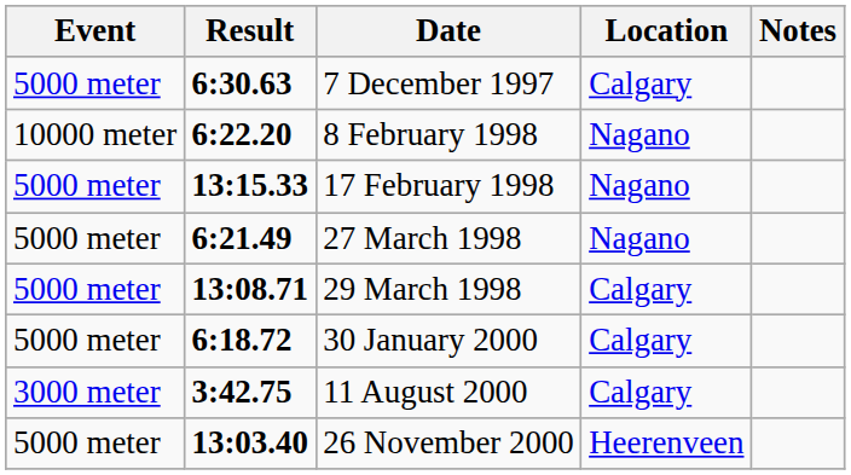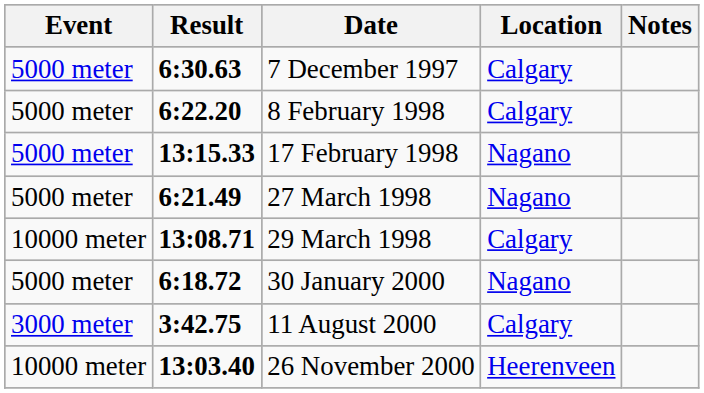 <table class='wikitable'>
 <tr>
 <th>Event</th>
 <th>Result</th>
 <th>Date</th>
 <th>Location</th>
 <th>Notes</th>
 </tr>
 <tr>
 <td><a href='#'>5000 meter</a></td>
 <td><strong>6:30.63</strong></td>
 <td>7 December 1997</td>
 <td align=left><a href='#'>Calgary</a></td>
 <td></td>
 </tr>
 <tr>
-<td>10000 meter</td>
+<td>5000 meter</td>
 <td><strong>6:22.20</strong></td>
 <td>8 February 1998</td>
-<td align=left><a href='#'>Nagano</a></td>
+<td align=left><a href='#'>Calgary</a></td>
 <td></td>
 </tr>
 <tr>
 <td><a href='#'>5000 meter</a></td>
 <td><strong>13:15.33</strong></td>
 <td>17 February 1998</td>
 <td align=left><a href='#'>Nagano</a></td>
 <td></td>
 </tr>
 <tr>
 <td>5000 meter</td>
 <td><strong>6:21.49</strong></td>
 <td>27 March 1998</td>
 <td align=left><a href='#'>Nagano</a></td>
 <td></td>
 </tr>
 <tr>
-<td><a href='#'>5000 meter</a></td>
+<td>10000 meter</td>
 <td><strong>13:08.71</strong></td>
 <td>29 March 1998</td>
 <td align=left><a href='#'>Calgary</a></td>
 <td></td>
 </tr>
 <tr>
 <td>5000 meter</td>
 <td><strong>6:18.72</strong></td>
 <td>30 January 2000</td>
-<td align=left><a href='#'>Calgary</a></td>
+<td align=left><a href='#'>Nagano</a></td>
 <td></td>
 </tr>
 <tr>
 <td><a href='#'>3000 meter</a></td>
 <td><strong>3:42.75</strong></td>
 <td>11 August 2000</td>
 <td align=left><a href='#'>Calgary</a></td>
 <td></td>
 </tr>
 <tr>
-<td>5000 meter</td>
+<td>10000 meter</td>
 <td><strong>13:03.40</strong></td>
 <td>26 November 2000</td>
 <td align=left><a href='#'>Heerenveen</a></td>
 <td></td>
 </tr>
 </table>
